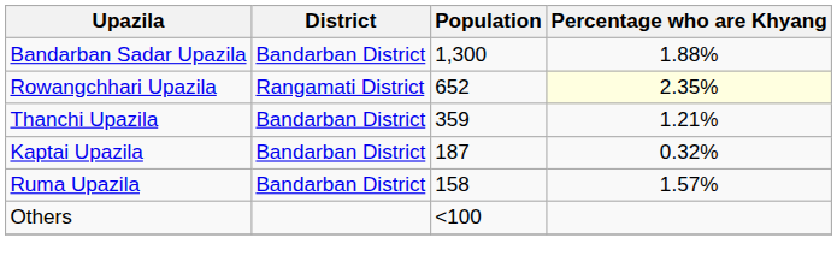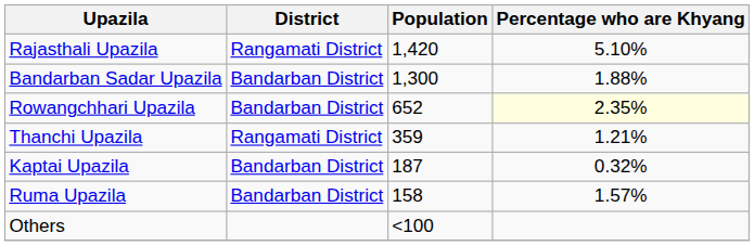 <table class="wikitable sortable">
 <tr>
 <th>Upazila</th>
 <th>District</th>
 <th>Population</th>
 <th>Percentage who are Khyang</th>
+</tr>
+<tr>
+<td><a href='#'>Rajasthali Upazila</a></td>
+<td><a href='#'>Rangamati District</a></td>
+<td>1,420</td>
+<td align=center>5.10%</td>
 </tr>
 <tr>
 <td><a href='#'>Bandarban Sadar Upazila</a></td>
 <td><a href='#'>Bandarban District</a></td>
 <td>1,300</td>
 <td align=center>1.88%</td>
 </tr>
 <tr>
 <td><a href='#'>Rowangchhari Upazila</a></td>
-<td><a href='#'>Rangamati District</a></td>
+<td><a href='#'>Bandarban District</a></td>
 <td>652</td>
 <td align=center style="background: lightyellow;">2.35%</td>
 </tr>
 <tr>
 <td><a href='#'>Thanchi Upazila</a></td>
-<td><a href='#'>Bandarban District</a></td>
+<td><a href='#'>Rangamati District</a></td>
 <td>359</td>
 <td align=center>1.21%</td>
 </tr>
 <tr>
 <td><a href='#'>Kaptai Upazila</a></td>
 <td><a href='#'>Bandarban District</a></td>
 <td>187</td>
 <td align=center>0.32%</td>
 </tr>
 <tr>
 <td><a href='#'>Ruma Upazila</a></td>
 <td><a href='#'>Bandarban District</a></td>
 <td>158</td>
 <td align=center>1.57%</td>
 </tr>
 <tr>
 <td>Others</td>
 <td></td>
 <td><100</td>
 <td></td>
 </tr>
 <tr>
 </tr>
 </table>
